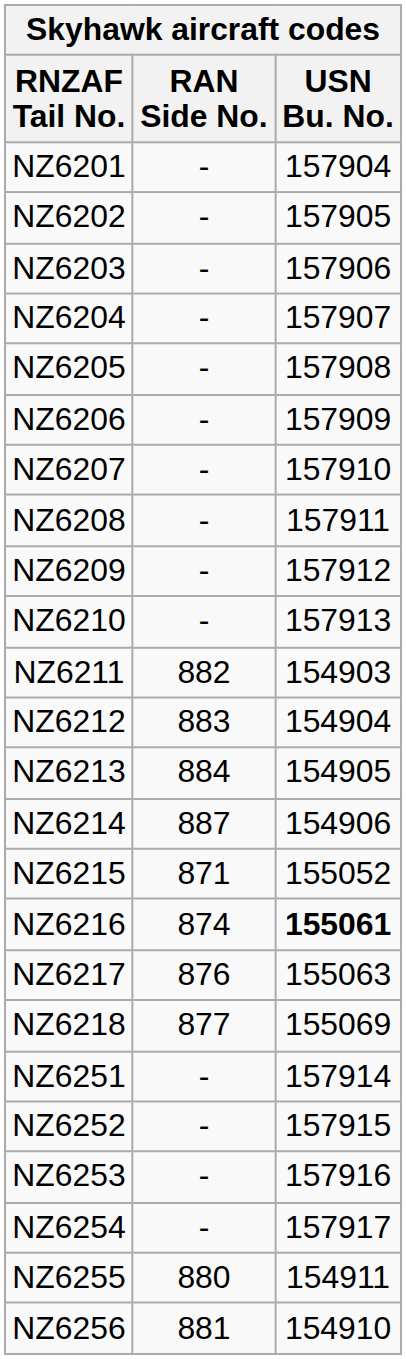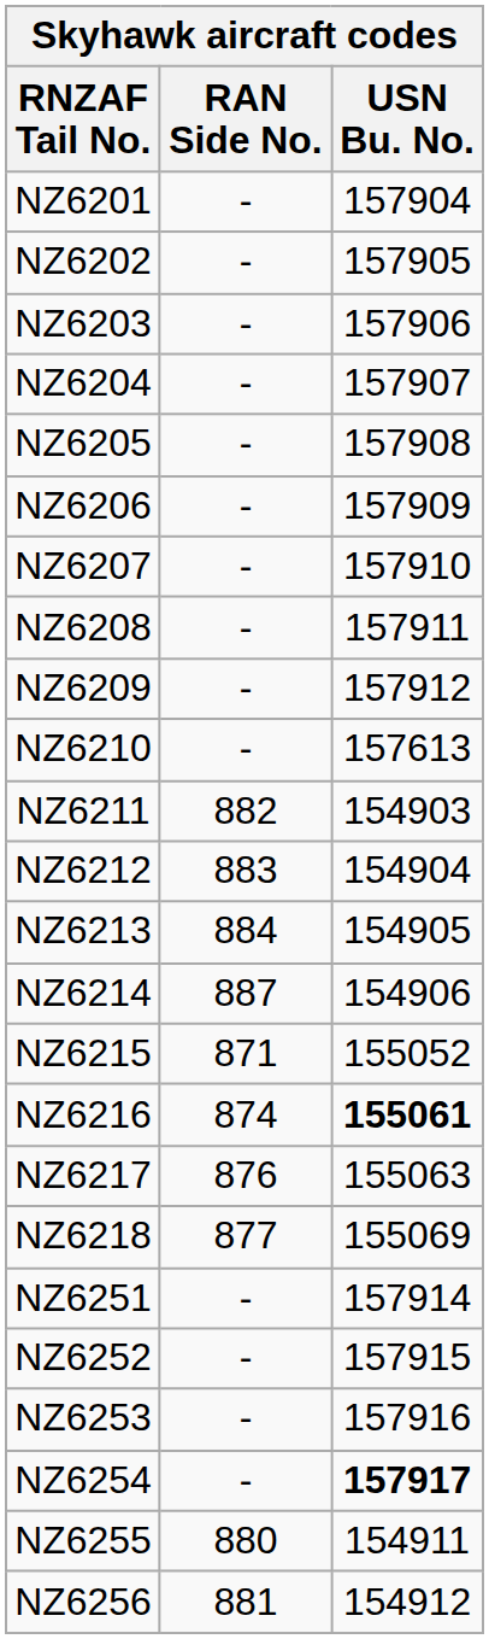 <table class="wikitable floatright" style=text-align:center;>
 <tr>
 <th colspan=3>Skyhawk aircraft codes</th>
 </tr>
 <tr>
 <th>RNZAF<br> Tail No.</th>
 <th>RAN<br> Side No.</th>
 <th>USN<br> Bu. No.</th>
 </tr>
 <tr>
 <td>NZ6201</td>
 <td>-</td>
 <td>157904</td>
 </tr>
 <tr>
 <td>NZ6202</td>
 <td>-</td>
 <td>157905</td>
 </tr>
 <tr>
 <td>NZ6203</td>
 <td>-</td>
 <td>157906</td>
 </tr>
 <tr>
 <td>NZ6204</td>
 <td>-</td>
 <td>157907</td>
 </tr>
 <tr>
 <td>NZ6205</td>
 <td>-</td>
 <td>157908</td>
 </tr>
 <tr>
 <td>NZ6206</td>
 <td>-</td>
 <td>157909</td>
 </tr>
 <tr>
 <td>NZ6207</td>
 <td>-</td>
 <td>157910</td>
 </tr>
 <tr>
 <td>NZ6208</td>
 <td>-</td>
 <td>157911</td>
 </tr>
 <tr>
 <td>NZ6209</td>
 <td>-</td>
 <td>157912</td>
 </tr>
 <tr>
 <td>NZ6210</td>
 <td>-</td>
-<td>157913</td>
+<td>157613</td>
 </tr>
 <tr>
 <td>NZ6211</td>
 <td>882</td>
 <td>154903</td>
 </tr>
 <tr>
 <td>NZ6212</td>
 <td>883</td>
 <td>154904</td>
 </tr>
 <tr>
 <td>NZ6213</td>
 <td>884</td>
 <td>154905</td>
 </tr>
 <tr>
 <td>NZ6214</td>
 <td>887</td>
 <td>154906</td>
 </tr>
 <tr>
 <td>NZ6215</td>
 <td>871</td>
 <td>155052</td>
 </tr>
 <tr>
 <td>NZ6216</td>
 <td>874</td>
 <td><strong>155061</strong></td>
 </tr>
 <tr>
 <td>NZ6217</td>
 <td>876</td>
 <td>155063</td>
 </tr>
 <tr>
 <td>NZ6218</td>
 <td>877</td>
 <td>155069</td>
 </tr>
 <tr>
 <td>NZ6251</td>
 <td>-</td>
 <td>157914</td>
 </tr>
 <tr>
 <td>NZ6252</td>
 <td>-</td>
 <td>157915</td>
 </tr>
 <tr>
 <td>NZ6253</td>
 <td>-</td>
 <td>157916</td>
 </tr>
 <tr>
 <td>NZ6254</td>
 <td>-</td>
-<td>157917</td>
+<td><strong>157917</strong></td>
 </tr>
 <tr>
 <td>NZ6255</td>
 <td>880</td>
 <td>154911</td>
 </tr>
 <tr>
 <td>NZ6256</td>
 <td>881</td>
-<td>154910</td>
+<td>154912</td>
 </tr>
 <tr>
 </tr>
 </table>
